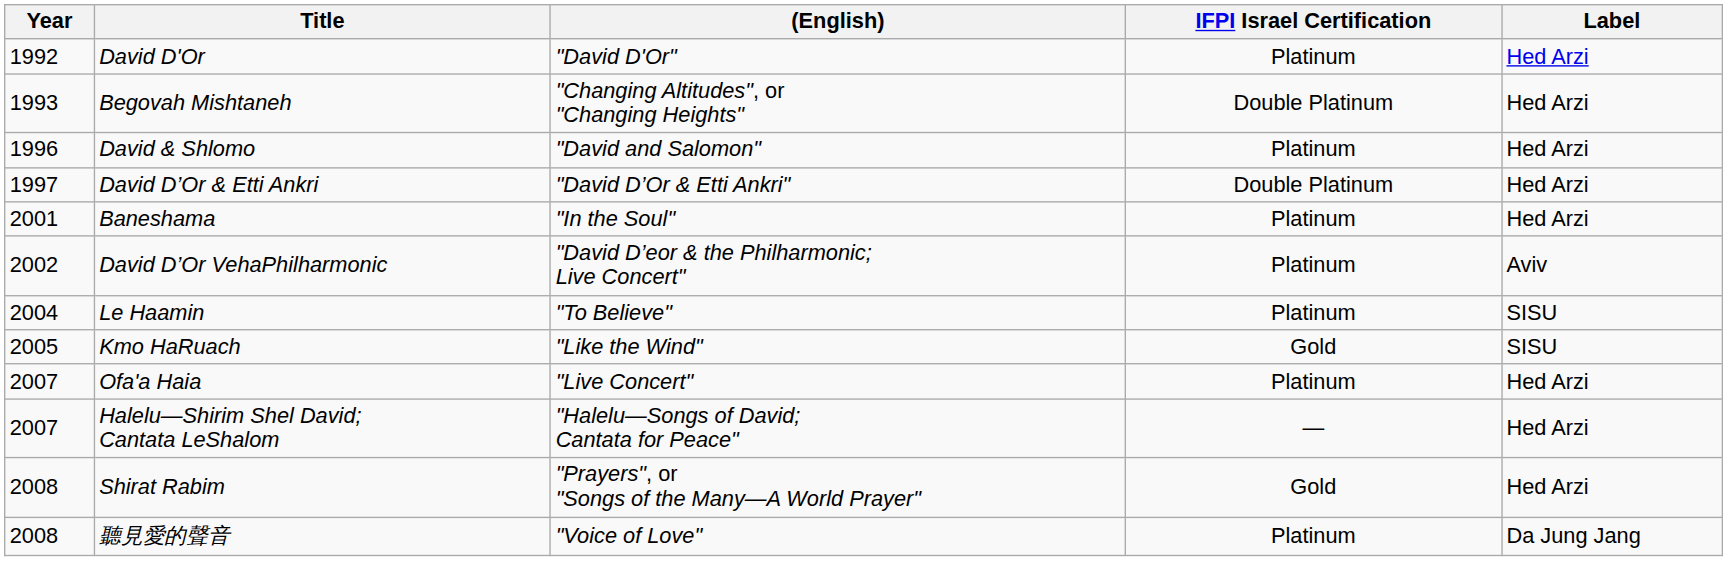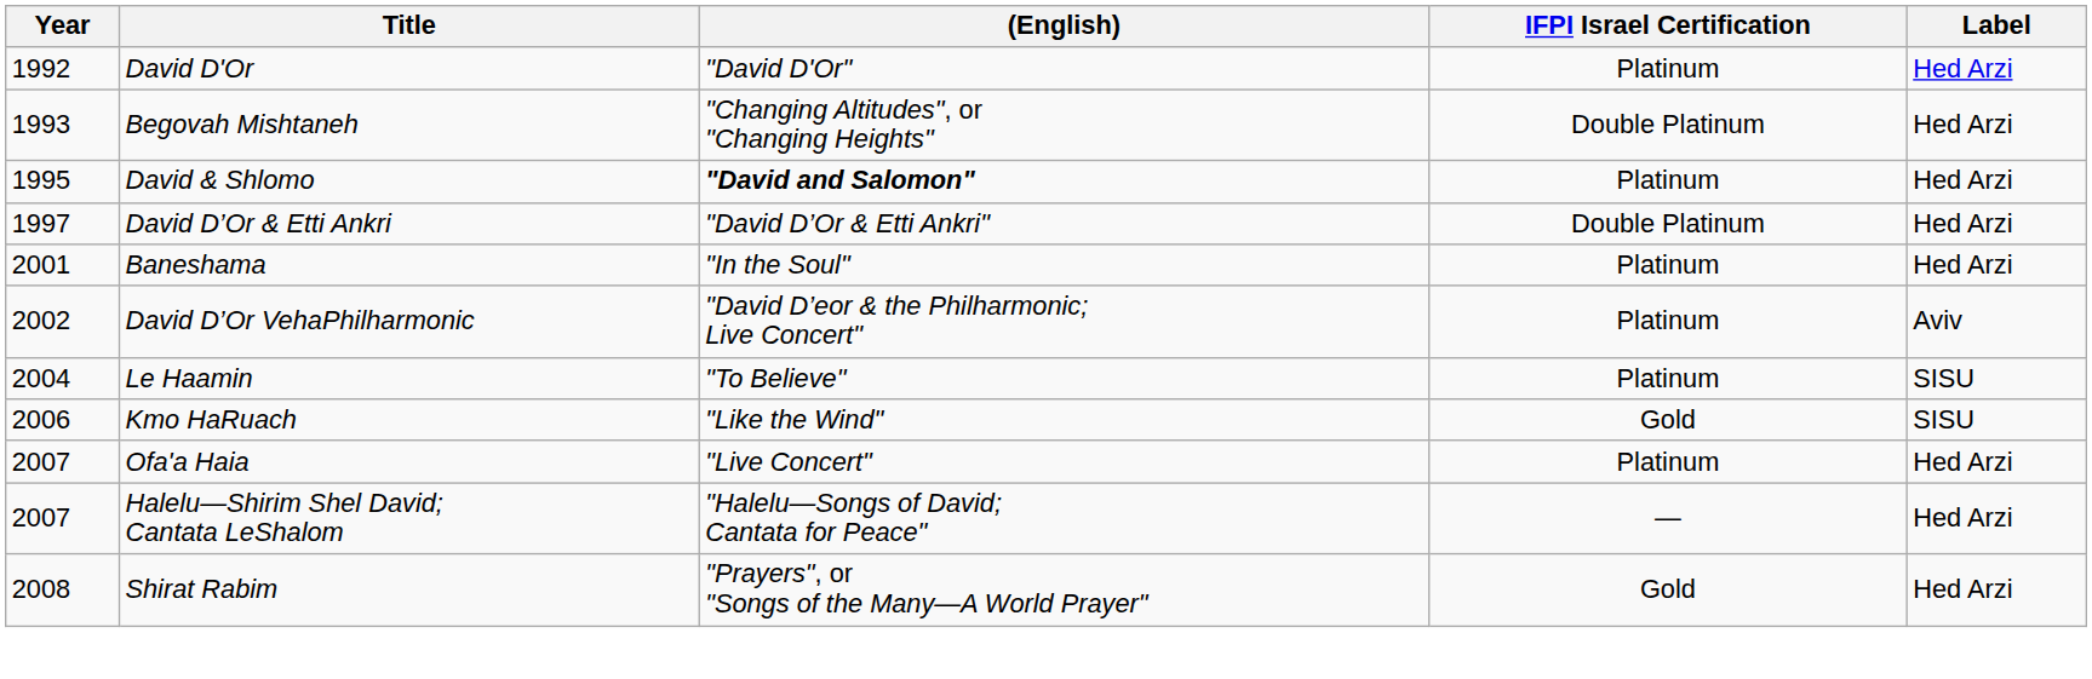 <table class="wikitable sortable" style="width:100%; margin:auto;">
 <tr style="background:#efefef;">
 <th>Year</th>
 <th>Title</th>
 <th>(English)</th>
 <th><a href='#'>IFPI</a> Israel Certification</th>
 <th>Label</th>
 </tr>
 <tr>
 <td>1992</td>
 <td><em>David D'Or</em></td>
 <td><em>"David D'Or"</em></td>
 <td style="text-align:center;">Platinum</td>
 <td><a href='#'>Hed Arzi</a></td>
 </tr>
 <tr>
 <td>1993</td>
 <td><em>Begovah Mishtaneh</em></td>
 <td><em>"Changing Altitudes"</em>, or <br> <em>"Changing Heights"</em></td>
 <td style="text-align:center;">Double Platinum</td>
 <td>Hed Arzi</td>
 </tr>
 <tr>
-<td>1996</td>
+<td>1995</td>
 <td><em>David & Shlomo</em></td>
-<td><em>"David and Salomon"</em></td>
+<td><strong><em>"David and Salomon"</em></strong></td>
 <td style="text-align:center;">Platinum</td>
 <td>Hed Arzi</td>
 </tr>
 <tr>
 <td>1997</td>
 <td><em>David D’Or & Etti Ankri</em></td>
 <td><em>"David D’Or & Etti Ankri"</em></td>
 <td style="text-align:center;">Double Platinum</td>
 <td>Hed Arzi</td>
 </tr>
 <tr>
 <td>2001</td>
 <td><em>Baneshama</em></td>
 <td><em>"In the Soul"</em></td>
 <td style="text-align:center;">Platinum</td>
 <td>Hed Arzi</td>
 </tr>
 <tr>
 <td>2002</td>
 <td><em>David D’Or VehaPhilharmonic</em></td>
 <td><em>"David D’eor & the Philharmonic;<br> Live Concert"</em></td>
 <td style="text-align:center;">Platinum </td>
 <td>Aviv</td>
 </tr>
 <tr>
 <td>2004</td>
 <td><em>Le Haamin</em></td>
 <td><em>"To Believe"</em></td>
 <td style="text-align:center;">Platinum </td>
 <td>SISU</td>
 </tr>
 <tr>
-<td>2005</td>
+<td>2006</td>
 <td><em>Kmo HaRuach</em></td>
 <td><em>"Like the Wind"</em></td>
 <td style="text-align:center;">Gold</td>
 <td>SISU</td>
 </tr>
 <tr>
 <td>2007</td>
 <td><em>Ofa'a Haia</em></td>
 <td><em>"Live Concert"</em></td>
 <td style="text-align:center;">Platinum </td>
 <td>Hed Arzi</td>
 </tr>
 <tr>
 <td>2007</td>
 <td><em>Halelu—Shirim Shel David;<br> Cantata LeShalom</em></td>
 <td><em>"Halelu—Songs of David;<br> Cantata for Peace"</em></td>
 <td style="text-align:center;">—</td>
 <td>Hed Arzi</td>
 </tr>
 <tr>
 <td>2008</td>
 <td><em>Shirat Rabim</em></td>
 <td><em>"Prayers"</em>, or<br> <em>"Songs of the Many—A World Prayer"</em></td>
 <td style="text-align:center;">Gold</td>
 <td>Hed Arzi</td>
 </tr>
-<tr>
-<td>2008</td>
-<td><em>聽見愛的聲音</em></td>
-<td><em>"Voice of Love"</em></td>
-<td style="text-align:center;">Platinum</td>
-<td>Da Jung Jang</td>
-</tr>
 </table>
